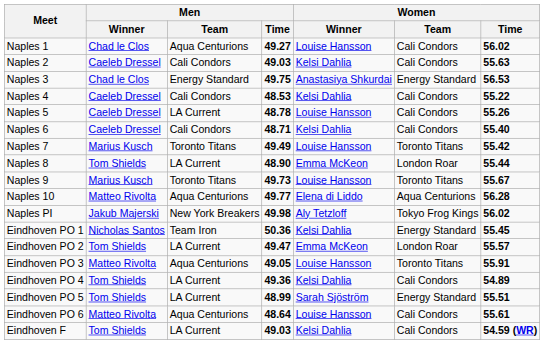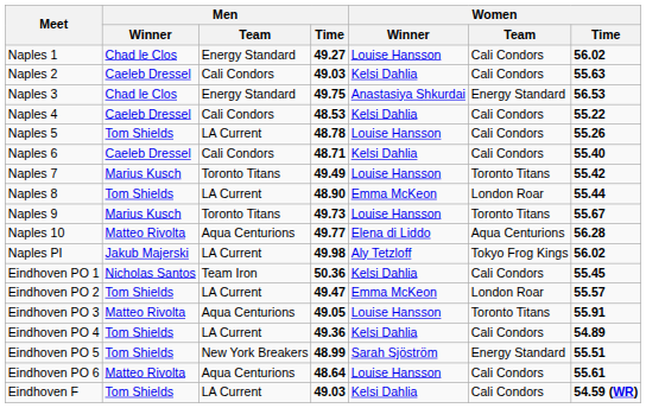 <table class="wikitable">
 <tr>
 <th rowspan="2">Meet</th>
 <th colspan="3">Men</th>
 <th colspan="3">Women</th>
 </tr>
 <tr>
 <th>Winner</th>
 <th>Team</th>
 <th>Time</th>
 <th>Winner</th>
 <th>Team</th>
 <th>Time</th>
 </tr>
 <tr>
 <td>Naples 1</td>
 <td> <a href='#'>Chad le Clos</a></td>
-<td> Aqua Centurions</td>
+<td> Energy Standard</td>
 <td><strong>49.27 </strong></td>
 <td> <a href='#'>Louise Hansson</a></td>
 <td> Cali Condors</td>
 <td><strong> 56.02 </strong></td>
 </tr>
 <tr>
 <td>Naples 2</td>
 <td> <a href='#'>Caeleb Dressel</a></td>
 <td> Cali Condors</td>
 <td><strong>49.03 </strong></td>
 <td> <a href='#'>Kelsi Dahlia</a></td>
 <td> Cali Condors</td>
 <td><strong> 55.63 </strong></td>
 </tr>
 <tr>
 <td>Naples 3</td>
 <td> <a href='#'>Chad le Clos</a></td>
 <td> Energy Standard</td>
 <td><strong>49.75 </strong></td>
 <td> <a href='#'>Anastasiya Shkurdai</a></td>
 <td> Energy Standard</td>
 <td><strong> 56.53 </strong></td>
 </tr>
 <tr>
 <td>Naples 4</td>
 <td> <a href='#'>Caeleb Dressel</a></td>
 <td> Cali Condors</td>
 <td><strong>48.53 </strong></td>
 <td> <a href='#'>Kelsi Dahlia</a></td>
 <td> Cali Condors</td>
 <td><strong> 55.22 </strong></td>
 </tr>
 <tr>
 <td>Naples 5</td>
-<td> <a href='#'>Caeleb Dressel</a></td>
+<td> <a href='#'>Tom Shields</a></td>
 <td> LA Current</td>
 <td><strong>48.78 </strong></td>
 <td> <a href='#'>Louise Hansson</a></td>
 <td> Cali Condors</td>
 <td><strong> 55.26 </strong></td>
 </tr>
 <tr>
 <td>Naples 6</td>
 <td> <a href='#'>Caeleb Dressel</a></td>
 <td> Cali Condors</td>
 <td><strong>48.71</strong></td>
 <td> <a href='#'>Kelsi Dahlia</a></td>
 <td> Cali Condors</td>
 <td><strong> 55.40 </strong></td>
 </tr>
 <tr>
 <td>Naples 7</td>
 <td> <a href='#'>Marius Kusch</a></td>
 <td> Toronto Titans</td>
 <td><strong>49.49</strong></td>
 <td> <a href='#'>Louise Hansson</a></td>
 <td> Toronto Titans</td>
 <td><strong> 55.42 </strong></td>
 </tr>
 <tr>
 <td>Naples 8</td>
 <td> <a href='#'>Tom Shields</a></td>
 <td> LA Current</td>
 <td><strong>48.90 </strong></td>
 <td> <a href='#'>Emma McKeon</a></td>
 <td> London Roar</td>
 <td><strong> 55.44 </strong></td>
 </tr>
 <tr>
 <td>Naples 9</td>
 <td> <a href='#'>Marius Kusch</a></td>
 <td> Toronto Titans</td>
 <td><strong>49.73 </strong></td>
 <td> <a href='#'>Louise Hansson</a></td>
 <td> Toronto Titans</td>
 <td><strong> 55.67 </strong></td>
 </tr>
 <tr>
 <td>Naples 10</td>
 <td> <a href='#'>Matteo Rivolta</a></td>
 <td> Aqua Centurions</td>
 <td><strong> 49.77 </strong></td>
 <td> <a href='#'>Elena di Liddo</a></td>
 <td> Aqua Centurions</td>
 <td><strong>56.28</strong></td>
 </tr>
 <tr>
 <td>Naples PI</td>
 <td> <a href='#'>Jakub Majerski</a></td>
-<td> New York Breakers</td>
+<td> LA Current</td>
 <td><strong>49.98 </strong></td>
 <td> <a href='#'>Aly Tetzloff</a></td>
 <td> Tokyo Frog Kings</td>
 <td><strong> 56.02 </strong></td>
 </tr>
 <tr>
 <td>Eindhoven PO 1</td>
 <td> <a href='#'>Nicholas Santos</a></td>
 <td> Team Iron</td>
 <td><strong>50.36 </strong></td>
 <td> <a href='#'>Kelsi Dahlia</a></td>
-<td> Energy Standard</td>
+<td> Cali Condors</td>
 <td><strong> 55.45 </strong></td>
 </tr>
 <tr>
 <td>Eindhoven PO 2</td>
 <td> <a href='#'>Tom Shields</a></td>
 <td> LA Current</td>
 <td><strong>49.47 </strong></td>
 <td> <a href='#'>Emma McKeon</a></td>
 <td> London Roar</td>
 <td><strong> 55.57 </strong></td>
 </tr>
 <tr>
 <td>Eindhoven PO 3</td>
 <td> <a href='#'>Matteo Rivolta</a></td>
 <td> Aqua Centurions</td>
 <td><strong> 49.05 </strong></td>
 <td> <a href='#'>Louise Hansson</a></td>
 <td> Toronto Titans</td>
 <td><strong>55.91</strong></td>
 </tr>
 <tr>
 <td>Eindhoven PO 4</td>
 <td> <a href='#'>Tom Shields</a></td>
 <td> LA Current</td>
 <td><strong>49.36 </strong></td>
 <td> <a href='#'>Kelsi Dahlia</a></td>
 <td> Cali Condors</td>
 <td><strong> 54.89  </strong></td>
 </tr>
 <tr>
 <td>Eindhoven PO 5</td>
 <td> <a href='#'>Tom Shields</a></td>
-<td> LA Current</td>
+<td> New York Breakers</td>
 <td><strong>48.99 </strong></td>
 <td> <a href='#'>Sarah Sjöström</a></td>
 <td> Energy Standard</td>
 <td><strong> 55.51 </strong></td>
 </tr>
 <tr>
 <td>Eindhoven PO 6</td>
 <td> <a href='#'>Matteo Rivolta</a></td>
 <td> Aqua Centurions</td>
 <td><strong>48.64 </strong></td>
 <td> <a href='#'>Louise Hansson</a></td>
 <td> Cali Condors</td>
 <td><strong> 55.61 </strong></td>
 </tr>
 <tr>
 <td>Eindhoven F</td>
 <td> <a href='#'>Tom Shields</a></td>
 <td> LA Current</td>
 <td><strong>49.03 </strong></td>
 <td> <a href='#'>Kelsi Dahlia</a></td>
 <td> Cali Condors</td>
 <td><strong> 54.59 (<a href='#'>WR</a>) </strong></td>
 </tr>
 </table>
